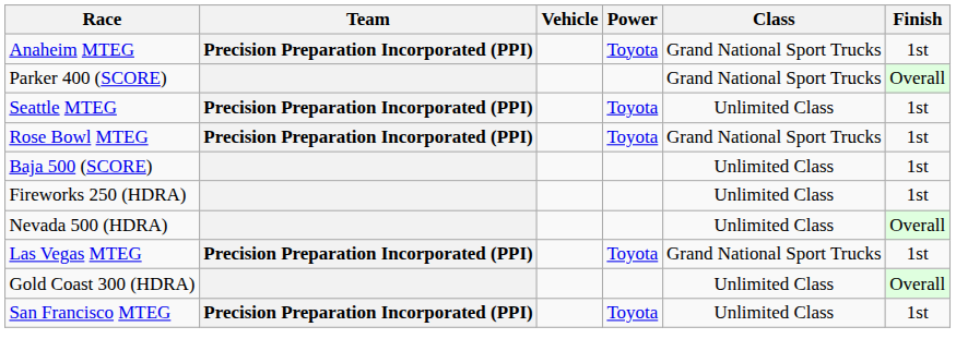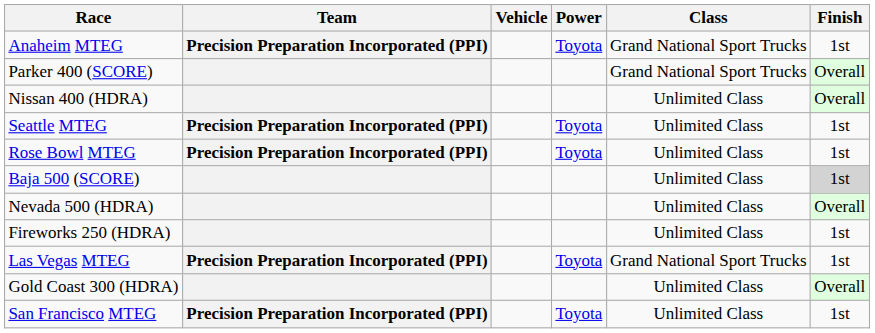 <table class="wikitable">
 <tr>
 <th>Race</th>
 <th>Team</th>
 <th>Vehicle</th>
 <th>Power</th>
 <th>Class</th>
 <th>Finish</th>
 </tr>
 <tr>
 <td><a href='#'>Anaheim</a> <a href='#'>MTEG</a></td>
 <th>Precision Preparation Incorporated (PPI)</th>
 <td></td>
 <td><a href='#'>Toyota</a></td>
 <td align=center>Grand National Sport Trucks</td>
 <td align=center>1st</td>
 </tr>
 <tr>
 <td>Parker 400 (<a href='#'>SCORE</a>)</td>
 <th></th>
 <td></td>
 <td></td>
 <td align=center>Grand National Sport Trucks</td>
 <td align=center style="background:#DFFFDF;">Overall</td>
 </tr>
 <tr>
+<td>Nissan 400 (HDRA)</td>
+<th></th>
+<td></td>
+<td></td>
+<td align=center>Unlimited Class</td>
+<td align=center style="background:#DFFFDF;">Overall</td>
+</tr>
+<tr>
 <td><a href='#'>Seattle</a> <a href='#'>MTEG</a></td>
 <th>Precision Preparation Incorporated (PPI)</th>
 <td></td>
 <td><a href='#'>Toyota</a></td>
 <td align=center>Unlimited Class</td>
 <td align=center>1st</td>
 </tr>
 <tr>
 <td><a href='#'>Rose Bowl</a> <a href='#'>MTEG</a></td>
 <th>Precision Preparation Incorporated (PPI)</th>
 <td></td>
 <td><a href='#'>Toyota</a></td>
-<td align=center>Grand National Sport Trucks</td>
+<td align=center>Unlimited Class</td>
 <td align=center>1st</td>
 </tr>
 <tr>
 <td><a href='#'>Baja 500</a> (<a href='#'>SCORE</a>)</td>
 <th></th>
 <td></td>
 <td></td>
 <td align=center>Unlimited Class</td>
-<td align=center>1st</td>
+<td align=center style="background: lightgrey;">1st</td>
+</tr>
+<tr>
+<td>Nevada 500 (HDRA)</td>
+<th></th>
+<td></td>
+<td></td>
+<td align=center>Unlimited Class</td>
+<td align=center style="background:#DFFFDF;">Overall</td>
 </tr>
 <tr>
 <td>Fireworks 250 (HDRA)</td>
 <th></th>
 <td></td>
 <td></td>
 <td align=center>Unlimited Class</td>
 <td align=center>1st</td>
-</tr>
-<tr>
-<td>Nevada 500 (HDRA)</td>
-<th></th>
-<td></td>
-<td></td>
-<td align=center>Unlimited Class</td>
-<td align=center style="background:#DFFFDF;">Overall</td>
 </tr>
 <tr>
 <td><a href='#'>Las Vegas</a> <a href='#'>MTEG</a></td>
 <th>Precision Preparation Incorporated (PPI)</th>
 <td></td>
 <td><a href='#'>Toyota</a></td>
 <td align=center>Grand National Sport Trucks</td>
 <td align=center>1st</td>
 </tr>
 <tr>
 <td>Gold Coast 300 (HDRA)</td>
 <th></th>
 <td></td>
 <td></td>
 <td align=center>Unlimited Class</td>
 <td align=center style="background:#DFFFDF;">Overall</td>
 </tr>
 <tr>
 <td><a href='#'>San Francisco</a> <a href='#'>MTEG</a></td>
 <th>Precision Preparation Incorporated (PPI)</th>
 <td></td>
 <td><a href='#'>Toyota</a></td>
 <td align=center>Unlimited Class</td>
 <td align=center>1st</td>
 </tr>
 </table>
